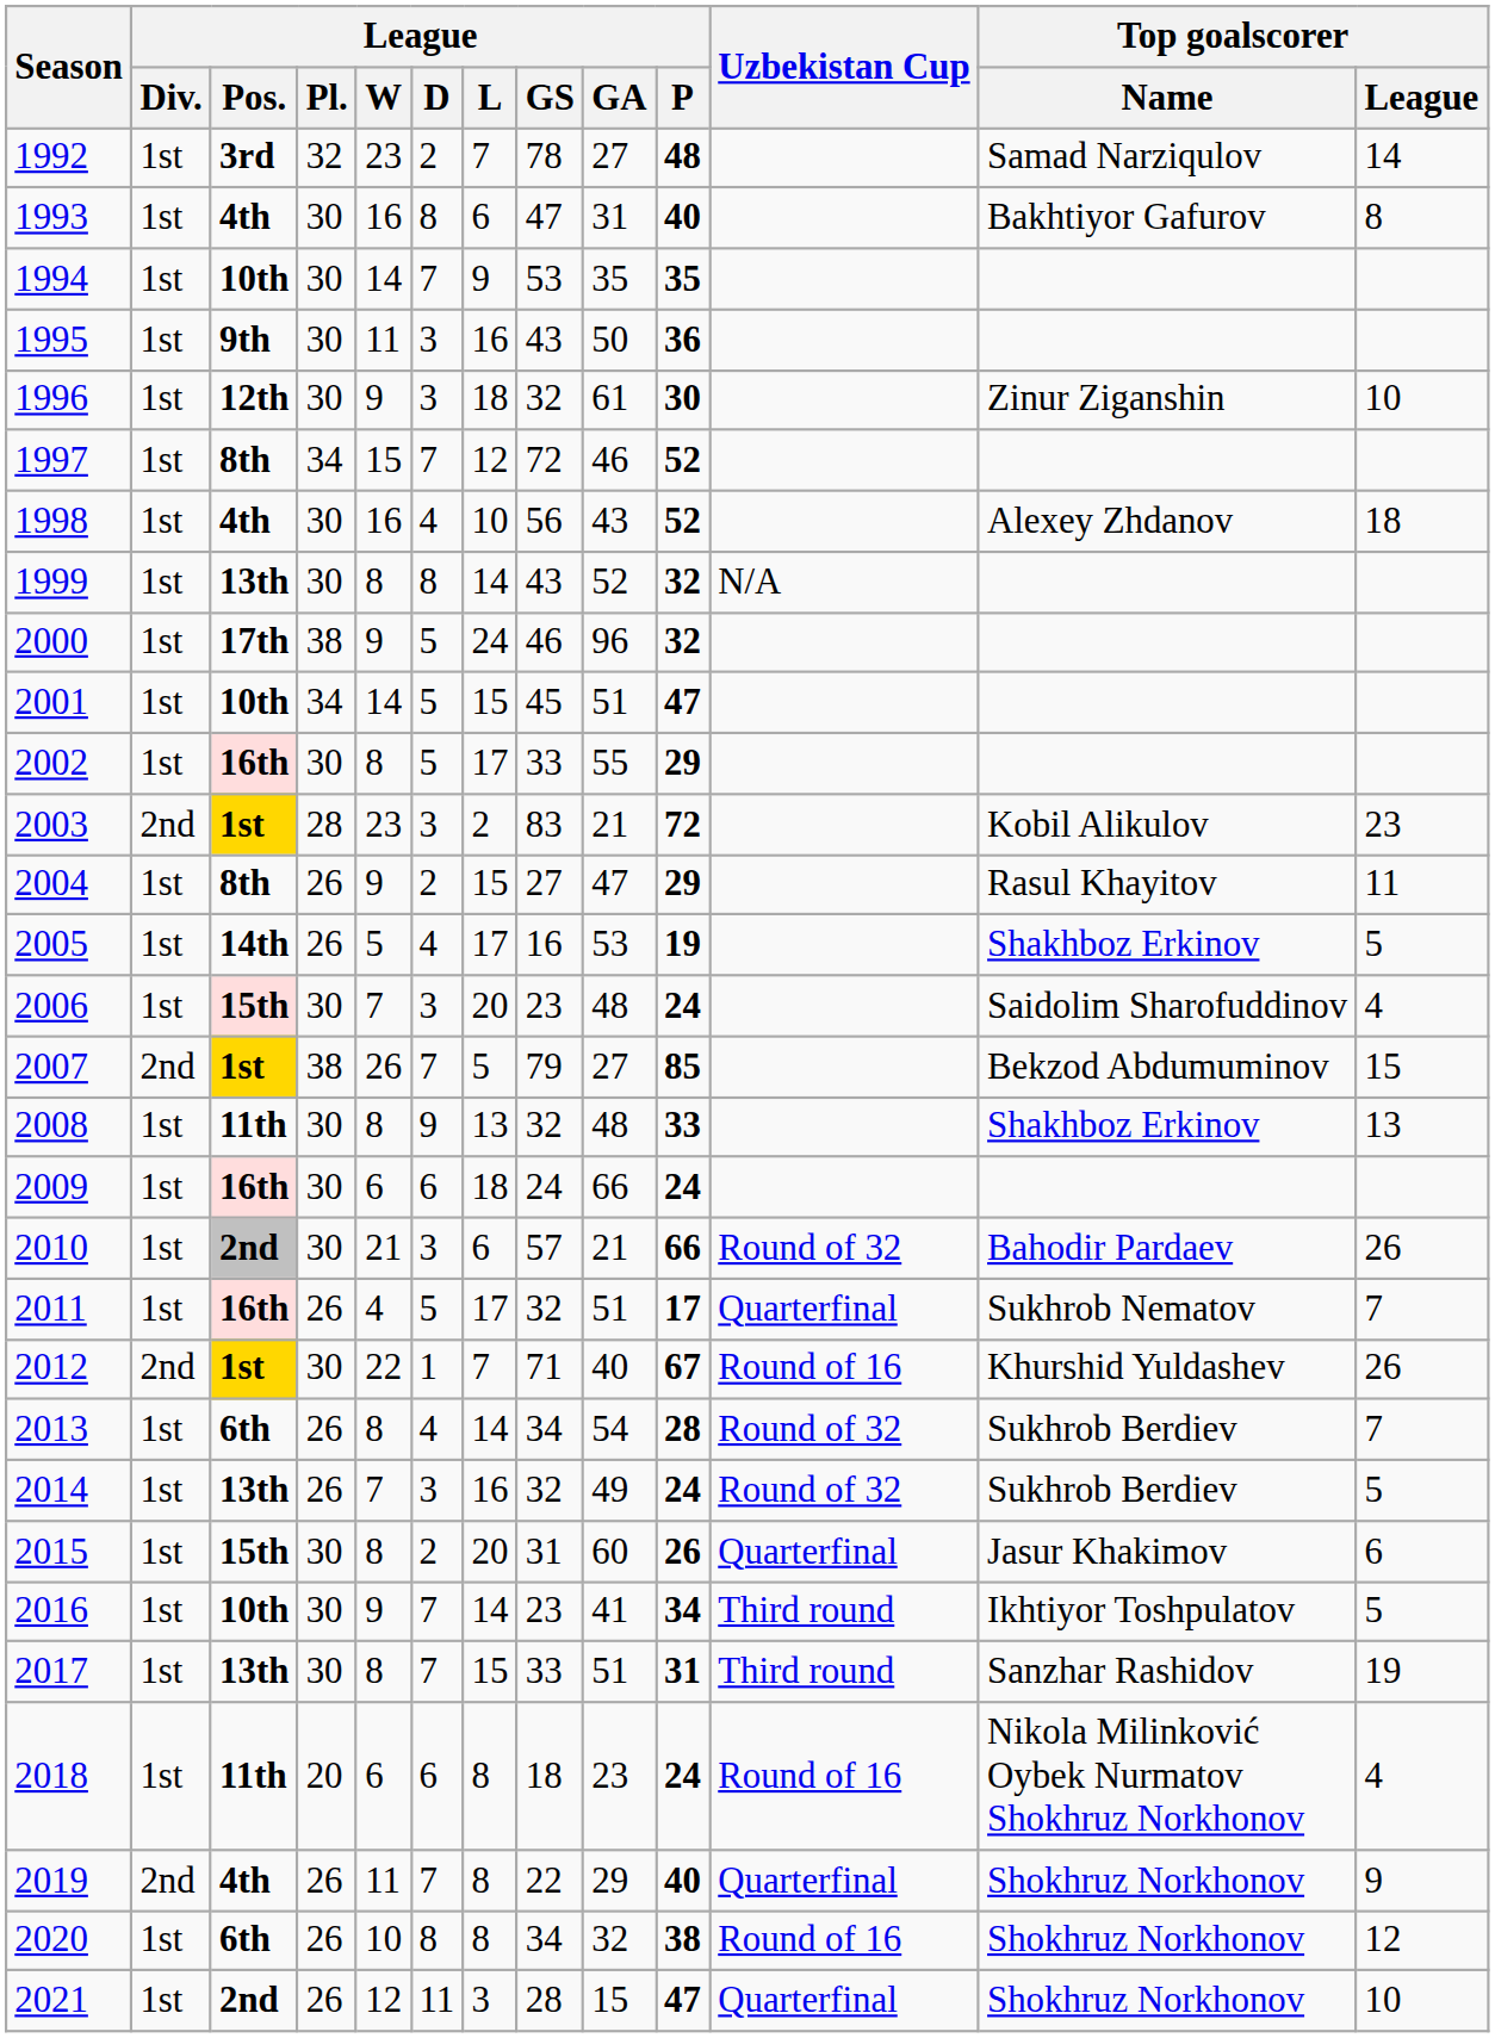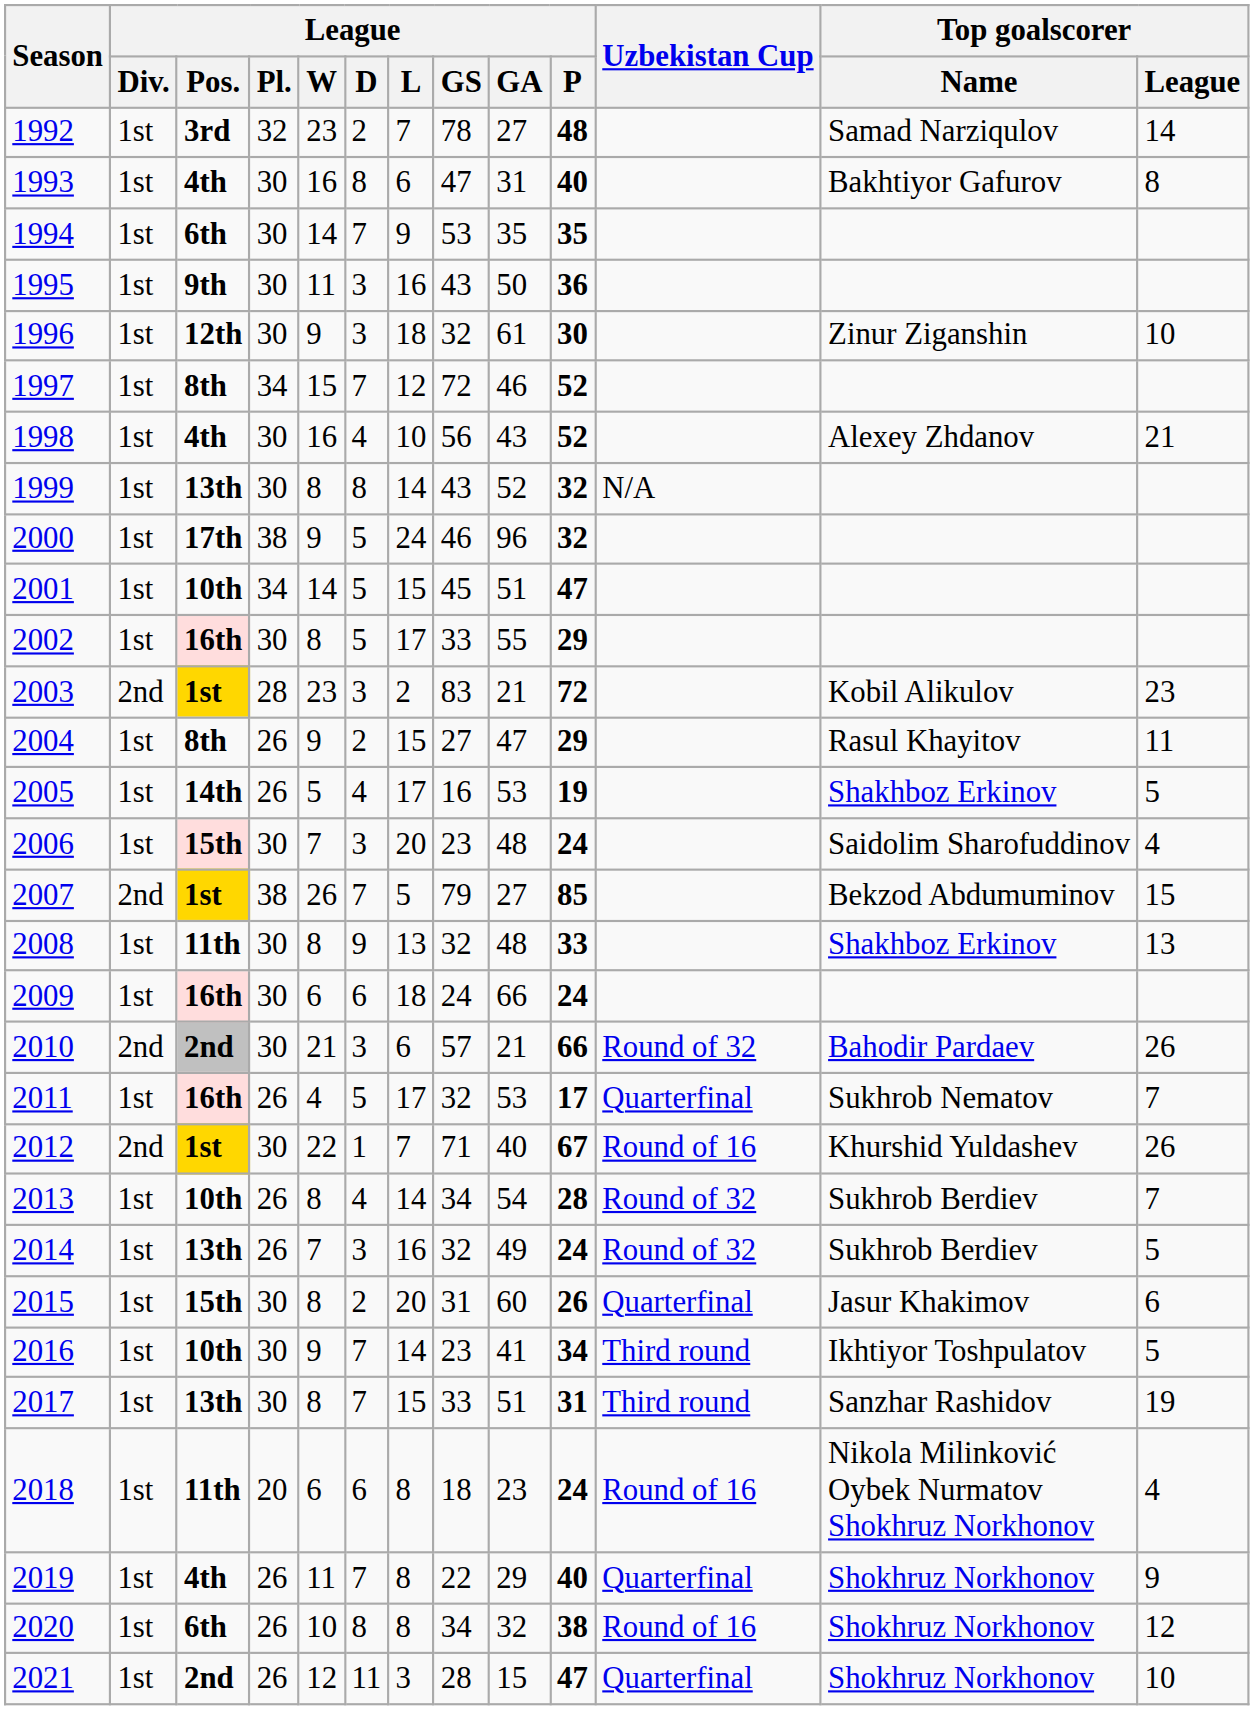 <table class="wikitable mw-collapsible mw-collapsed" align=center cellspacing="0" cellpadding="3" style="border:1px solid #AAAAAA;font-size:90%">
 <tr>
 <th rowspan="2">Season</th>
 <th colspan="9">League</th>
 <th rowspan="2"><a href='#'>Uzbekistan Cup</a></th>
 <th colspan="2">Top goalscorer</th>
 </tr>
 <tr>
 <th>Div.</th>
 <th>Pos.</th>
 <th>Pl.</th>
 <th>W</th>
 <th>D</th>
 <th>L</th>
 <th>GS</th>
 <th>GA</th>
 <th>P</th>
 <th>Name</th>
 <th>League</th>
 </tr>
 <tr>
 <td><a href='#'>1992</a></td>
 <td>1st</td>
 <td><strong>3rd</strong></td>
 <td>32</td>
 <td>23</td>
 <td>2</td>
 <td>7</td>
 <td>78</td>
 <td>27</td>
 <td><strong>48</strong></td>
 <td></td>
 <td>Samad Narziqulov</td>
 <td>14</td>
 </tr>
 <tr>
 <td><a href='#'>1993</a></td>
 <td>1st</td>
 <td><strong>4th</strong></td>
 <td>30</td>
 <td>16</td>
 <td>8</td>
 <td>6</td>
 <td>47</td>
 <td>31</td>
 <td><strong>40</strong></td>
 <td></td>
 <td>Bakhtiyor Gafurov</td>
 <td>8</td>
 </tr>
 <tr>
 <td><a href='#'>1994</a></td>
 <td>1st</td>
-<td><strong>10th</strong></td>
+<td><strong>6th</strong></td>
 <td>30</td>
 <td>14</td>
 <td>7</td>
 <td>9</td>
 <td>53</td>
 <td>35</td>
 <td><strong>35</strong></td>
 <td></td>
 <td></td>
 <td></td>
 </tr>
 <tr>
 <td><a href='#'>1995</a></td>
 <td>1st</td>
 <td><strong>9th</strong></td>
 <td>30</td>
 <td>11</td>
 <td>3</td>
 <td>16</td>
 <td>43</td>
 <td>50</td>
 <td><strong>36</strong></td>
 <td></td>
 <td></td>
 <td></td>
 </tr>
 <tr>
 <td><a href='#'>1996</a></td>
 <td>1st</td>
 <td><strong>12th</strong></td>
 <td>30</td>
 <td>9</td>
 <td>3</td>
 <td>18</td>
 <td>32</td>
 <td>61</td>
 <td><strong>30</strong></td>
 <td></td>
 <td>Zinur Ziganshin</td>
 <td>10</td>
 </tr>
 <tr>
 <td><a href='#'>1997</a></td>
 <td>1st</td>
 <td><strong>8th</strong></td>
 <td>34</td>
 <td>15</td>
 <td>7</td>
 <td>12</td>
 <td>72</td>
 <td>46</td>
 <td><strong>52</strong></td>
 <td></td>
 <td></td>
 <td></td>
 </tr>
 <tr>
 <td><a href='#'>1998</a></td>
 <td>1st</td>
 <td><strong>4th</strong></td>
 <td>30</td>
 <td>16</td>
 <td>4</td>
 <td>10</td>
 <td>56</td>
 <td>43</td>
 <td><strong>52</strong></td>
 <td></td>
 <td>Alexey Zhdanov</td>
-<td>18</td>
+<td>21</td>
 </tr>
 <tr>
 <td><a href='#'>1999</a></td>
 <td>1st</td>
 <td><strong>13th</strong></td>
 <td>30</td>
 <td>8</td>
 <td>8</td>
 <td>14</td>
 <td>43</td>
 <td>52</td>
 <td><strong>32</strong></td>
 <td>N/A</td>
 <td></td>
 <td></td>
 </tr>
 <tr>
 <td><a href='#'>2000</a></td>
 <td>1st</td>
 <td><strong>17th</strong></td>
 <td>38</td>
 <td>9</td>
 <td>5</td>
 <td>24</td>
 <td>46</td>
 <td>96</td>
 <td><strong>32</strong></td>
 <td></td>
 <td></td>
 <td></td>
 </tr>
 <tr>
 <td><a href='#'>2001</a></td>
 <td>1st</td>
 <td><strong>10th</strong></td>
 <td>34</td>
 <td>14</td>
 <td>5</td>
 <td>15</td>
 <td>45</td>
 <td>51</td>
 <td><strong>47</strong></td>
 <td></td>
 <td></td>
 <td></td>
 </tr>
 <tr>
 <td><a href='#'>2002</a></td>
 <td>1st</td>
 <td style="background:#ffdddd"><strong>16th</strong></td>
 <td>30</td>
 <td>8</td>
 <td>5</td>
 <td>17</td>
 <td>33</td>
 <td>55</td>
 <td><strong>29</strong></td>
 <td></td>
 <td></td>
 <td></td>
 </tr>
 <tr>
 <td><a href='#'>2003</a></td>
 <td>2nd</td>
 <td style="background:gold"><strong>1st</strong></td>
 <td>28</td>
 <td>23</td>
 <td>3</td>
 <td>2</td>
 <td>83</td>
 <td>21</td>
 <td><strong>72</strong></td>
 <td></td>
 <td>Kobil Alikulov</td>
 <td>23</td>
 </tr>
 <tr>
 <td><a href='#'>2004</a></td>
 <td>1st</td>
 <td><strong>8th</strong></td>
 <td>26</td>
 <td>9</td>
 <td>2</td>
 <td>15</td>
 <td>27</td>
 <td>47</td>
 <td><strong>29</strong></td>
 <td></td>
 <td>Rasul Khayitov</td>
 <td>11</td>
 </tr>
 <tr>
 <td><a href='#'>2005</a></td>
 <td>1st</td>
 <td><strong>14th</strong></td>
 <td>26</td>
 <td>5</td>
 <td>4</td>
 <td>17</td>
 <td>16</td>
 <td>53</td>
 <td><strong>19</strong></td>
 <td></td>
 <td><a href='#'>Shakhboz Erkinov</a></td>
 <td>5</td>
 </tr>
 <tr>
 <td><a href='#'>2006</a></td>
 <td>1st</td>
 <td style="background:#ffdddd"><strong>15th</strong></td>
 <td>30</td>
 <td>7</td>
 <td>3</td>
 <td>20</td>
 <td>23</td>
 <td>48</td>
 <td><strong>24</strong></td>
 <td></td>
 <td>Saidolim Sharofuddinov</td>
 <td>4</td>
 </tr>
 <tr>
 <td><a href='#'>2007</a></td>
 <td>2nd</td>
 <td style="background:gold"><strong>1st</strong></td>
 <td>38</td>
 <td>26</td>
 <td>7</td>
 <td>5</td>
 <td>79</td>
 <td>27</td>
 <td><strong>85</strong></td>
 <td></td>
 <td>Bekzod Abdumuminov</td>
 <td>15</td>
 </tr>
 <tr>
 <td><a href='#'>2008</a></td>
 <td>1st</td>
 <td><strong>11th</strong></td>
 <td>30</td>
 <td>8</td>
 <td>9</td>
 <td>13</td>
 <td>32</td>
 <td>48</td>
 <td><strong>33</strong></td>
 <td></td>
 <td><a href='#'>Shakhboz Erkinov</a></td>
 <td>13</td>
 </tr>
 <tr>
 <td><a href='#'>2009</a></td>
 <td>1st</td>
 <td style="background:#ffdddd"><strong>16th</strong></td>
 <td>30</td>
 <td>6</td>
 <td>6</td>
 <td>18</td>
 <td>24</td>
 <td>66</td>
 <td><strong>24</strong></td>
 <td></td>
 <td></td>
 <td></td>
 </tr>
 <tr>
 <td><a href='#'>2010</a></td>
-<td>1st</td>
+<td>2nd</td>
 <td style="background:silver"><strong>2nd</strong></td>
 <td>30</td>
 <td>21</td>
 <td>3</td>
 <td>6</td>
 <td>57</td>
 <td>21</td>
 <td><strong>66</strong></td>
 <td><a href='#'>Round of 32</a></td>
 <td><a href='#'>Bahodir Pardaev</a></td>
 <td>26</td>
 </tr>
 <tr>
 <td><a href='#'>2011</a></td>
 <td>1st</td>
 <td style="background:#ffdddd"><strong>16th</strong></td>
 <td>26</td>
 <td>4</td>
 <td>5</td>
 <td>17</td>
 <td>32</td>
-<td>51</td>
+<td>53</td>
 <td><strong>17</strong></td>
 <td><a href='#'>Quarterfinal</a></td>
 <td>Sukhrob Nematov</td>
 <td>7</td>
 </tr>
 <tr>
 <td><a href='#'>2012</a></td>
 <td>2nd</td>
 <td style="background:gold"><strong>1st</strong></td>
 <td>30</td>
 <td>22</td>
 <td>1</td>
 <td>7</td>
 <td>71</td>
 <td>40</td>
 <td><strong>67</strong></td>
 <td><a href='#'>Round of 16</a></td>
 <td>Khurshid Yuldashev</td>
 <td>26</td>
 </tr>
 <tr>
 <td><a href='#'>2013</a></td>
 <td>1st</td>
-<td><strong>6th</strong></td>
+<td><strong>10th</strong></td>
 <td>26</td>
 <td>8</td>
 <td>4</td>
 <td>14</td>
 <td>34</td>
 <td>54</td>
 <td><strong>28</strong></td>
 <td><a href='#'>Round of 32</a></td>
 <td>Sukhrob Berdiev</td>
 <td>7</td>
 </tr>
 <tr>
 <td><a href='#'>2014</a></td>
 <td>1st</td>
 <td><strong>13th</strong></td>
 <td>26</td>
 <td>7</td>
 <td>3</td>
 <td>16</td>
 <td>32</td>
 <td>49</td>
 <td><strong>24</strong></td>
 <td><a href='#'>Round of 32</a></td>
 <td>Sukhrob Berdiev</td>
 <td>5</td>
 </tr>
 <tr>
 <td><a href='#'>2015</a></td>
 <td>1st</td>
 <td><strong>15th</strong></td>
 <td>30</td>
 <td>8</td>
 <td>2</td>
 <td>20</td>
 <td>31</td>
 <td>60</td>
 <td><strong>26</strong></td>
 <td><a href='#'>Quarterfinal</a></td>
 <td>Jasur Khakimov</td>
 <td>6</td>
 </tr>
 <tr>
 <td><a href='#'>2016</a></td>
 <td>1st</td>
 <td><strong>10th</strong></td>
 <td>30</td>
 <td>9</td>
 <td>7</td>
 <td>14</td>
 <td>23</td>
 <td>41</td>
 <td><strong>34</strong></td>
 <td><a href='#'>Third round</a></td>
 <td>Ikhtiyor Toshpulatov</td>
 <td>5</td>
 </tr>
 <tr>
 <td><a href='#'>2017</a></td>
 <td>1st</td>
 <td><strong>13th</strong></td>
 <td>30</td>
 <td>8</td>
 <td>7</td>
 <td>15</td>
 <td>33</td>
 <td>51</td>
 <td><strong>31</strong></td>
 <td><a href='#'>Third round</a></td>
 <td>Sanzhar Rashidov</td>
 <td>19</td>
 </tr>
 <tr>
 <td><a href='#'>2018</a></td>
 <td>1st</td>
 <td><strong>11th</strong></td>
 <td>20</td>
 <td>6</td>
 <td>6</td>
 <td>8</td>
 <td>18</td>
 <td>23</td>
 <td><strong>24</strong></td>
 <td><a href='#'>Round of 16</a></td>
 <td>Nikola Milinković <br> Oybek Nurmatov <br> <a href='#'>Shokhruz Norkhonov</a></td>
 <td>4</td>
 </tr>
 <tr>
 <td><a href='#'>2019</a></td>
-<td>2nd</td>
+<td>1st</td>
 <td><strong>4th</strong></td>
 <td>26</td>
 <td>11</td>
 <td>7</td>
 <td>8</td>
 <td>22</td>
 <td>29</td>
 <td><strong>40</strong></td>
 <td><a href='#'>Quarterfinal</a></td>
 <td><a href='#'>Shokhruz Norkhonov</a></td>
 <td>9</td>
 </tr>
 <tr>
 <td><a href='#'>2020</a></td>
 <td>1st</td>
 <td><strong>6th</strong></td>
 <td>26</td>
 <td>10</td>
 <td>8</td>
 <td>8</td>
 <td>34</td>
 <td>32</td>
 <td><strong>38</strong></td>
 <td><a href='#'>Round of 16</a></td>
 <td><a href='#'>Shokhruz Norkhonov</a></td>
 <td>12</td>
 </tr>
 <tr>
 <td><a href='#'>2021</a></td>
 <td>1st</td>
 <td><strong>2nd</strong></td>
 <td>26</td>
 <td>12</td>
 <td>11</td>
 <td>3</td>
 <td>28</td>
 <td>15</td>
 <td><strong>47</strong></td>
 <td><a href='#'>Quarterfinal</a></td>
 <td><a href='#'>Shokhruz Norkhonov</a></td>
 <td>10</td>
 </tr>
 </table>
